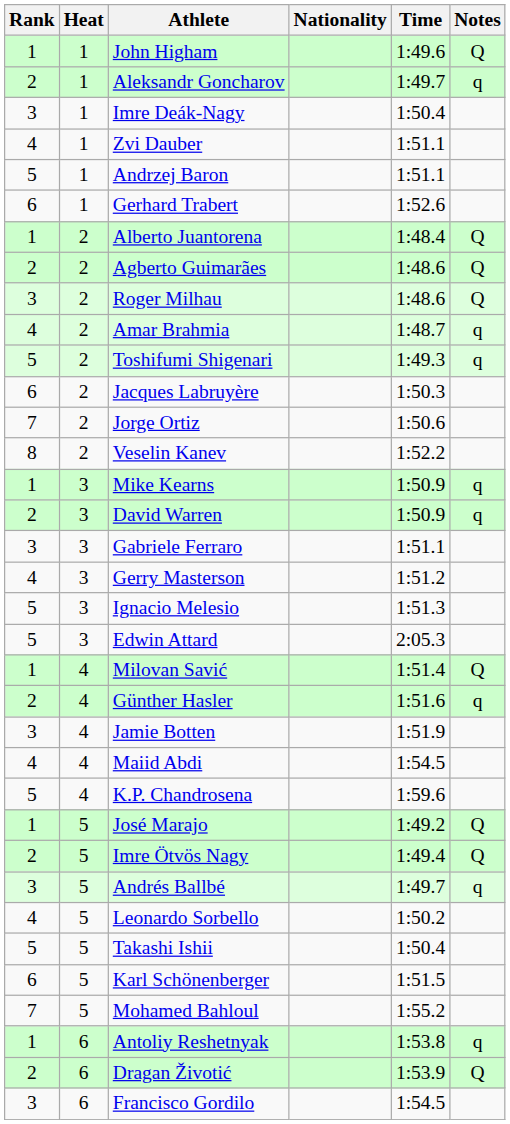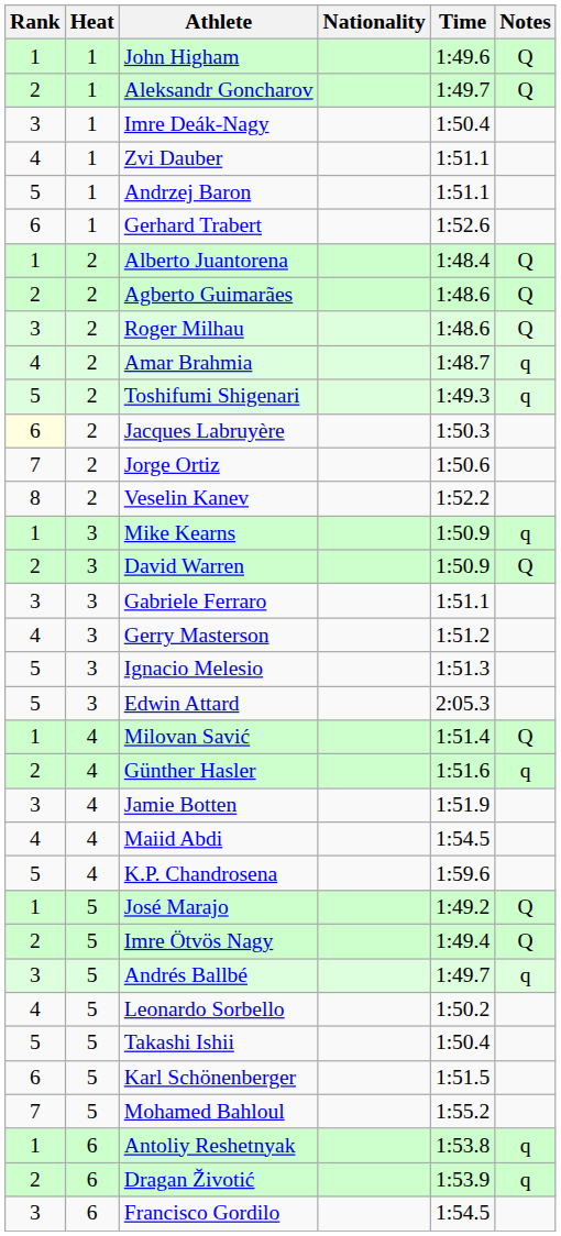 <table class="wikitable sortable" style="text-align:center">
 <tr>
 <th>Rank</th>
 <th>Heat</th>
 <th>Athlete</th>
 <th>Nationality</th>
 <th>Time</th>
 <th>Notes</th>
 </tr>
 <tr bgcolor=ccffcc>
 <td>1</td>
 <td>1</td>
 <td align=left><a href='#'>John Higham</a></td>
 <td align=left></td>
 <td>1:49.6</td>
 <td>Q</td>
 </tr>
 <tr bgcolor=ccffcc>
 <td>2</td>
 <td>1</td>
 <td align=left><a href='#'>Aleksandr Goncharov</a></td>
 <td align=left></td>
 <td>1:49.7</td>
-<td>q</td>
+<td>Q</td>
 </tr>
 <tr>
 <td>3</td>
 <td>1</td>
 <td align=left><a href='#'>Imre Deák-Nagy</a></td>
 <td align=left></td>
 <td>1:50.4</td>
 <td></td>
 </tr>
 <tr>
 <td>4</td>
 <td>1</td>
 <td align=left><a href='#'>Zvi Dauber</a></td>
 <td align=left></td>
 <td>1:51.1</td>
 <td></td>
 </tr>
 <tr>
 <td>5</td>
 <td>1</td>
 <td align=left><a href='#'>Andrzej Baron</a></td>
 <td align=left></td>
 <td>1:51.1</td>
 <td></td>
 </tr>
 <tr>
 <td>6</td>
 <td>1</td>
 <td align=left><a href='#'>Gerhard Trabert</a></td>
 <td align=left></td>
 <td>1:52.6</td>
 <td></td>
 </tr>
 <tr bgcolor=ccffcc>
 <td>1</td>
 <td>2</td>
 <td align=left><a href='#'>Alberto Juantorena</a></td>
 <td align=left></td>
 <td>1:48.4</td>
 <td>Q</td>
 </tr>
 <tr bgcolor=ccffcc>
 <td>2</td>
 <td>2</td>
 <td align=left><a href='#'>Agberto Guimarães</a></td>
 <td align=left></td>
 <td>1:48.6</td>
 <td>Q</td>
 </tr>
 <tr bgcolor=ddffdd>
 <td>3</td>
 <td>2</td>
 <td align=left><a href='#'>Roger Milhau</a></td>
 <td align=left></td>
 <td>1:48.6</td>
 <td>Q</td>
 </tr>
 <tr bgcolor=ddffdd>
 <td>4</td>
 <td>2</td>
 <td align=left><a href='#'>Amar Brahmia</a></td>
 <td align=left></td>
 <td>1:48.7</td>
 <td>q</td>
 </tr>
 <tr bgcolor=ddffdd>
 <td>5</td>
 <td>2</td>
 <td align=left><a href='#'>Toshifumi Shigenari</a></td>
 <td align=left></td>
 <td>1:49.3</td>
 <td>q</td>
 </tr>
 <tr>
-<td>6</td>
+<td style="background: lightyellow;">6</td>
 <td>2</td>
 <td align=left><a href='#'>Jacques Labruyère</a></td>
 <td align=left></td>
 <td>1:50.3</td>
 <td></td>
 </tr>
 <tr>
 <td>7</td>
 <td>2</td>
 <td align=left><a href='#'>Jorge Ortiz</a></td>
 <td align=left></td>
 <td>1:50.6</td>
 <td></td>
 </tr>
 <tr>
 <td>8</td>
 <td>2</td>
 <td align=left><a href='#'>Veselin Kanev</a></td>
 <td align=left></td>
 <td>1:52.2</td>
 <td></td>
 </tr>
 <tr bgcolor=ccffcc>
 <td>1</td>
 <td>3</td>
 <td align=left><a href='#'>Mike Kearns</a></td>
 <td align=left></td>
 <td>1:50.9</td>
 <td>q</td>
 </tr>
 <tr bgcolor=ccffcc>
 <td>2</td>
 <td>3</td>
 <td align=left><a href='#'>David Warren</a></td>
 <td align=left></td>
 <td>1:50.9</td>
-<td>q</td>
+<td>Q</td>
 </tr>
 <tr>
 <td>3</td>
 <td>3</td>
 <td align=left><a href='#'>Gabriele Ferraro</a></td>
 <td align=left></td>
 <td>1:51.1</td>
 <td></td>
 </tr>
 <tr>
 <td>4</td>
 <td>3</td>
 <td align=left><a href='#'>Gerry Masterson</a></td>
 <td align=left></td>
 <td>1:51.2</td>
 <td></td>
 </tr>
 <tr>
 <td>5</td>
 <td>3</td>
 <td align=left><a href='#'>Ignacio Melesio</a></td>
 <td align=left></td>
 <td>1:51.3</td>
 <td></td>
 </tr>
 <tr>
 <td>5</td>
 <td>3</td>
 <td align=left><a href='#'>Edwin Attard</a></td>
 <td align=left></td>
 <td>2:05.3</td>
 <td></td>
 </tr>
 <tr bgcolor=ccffcc>
 <td>1</td>
 <td>4</td>
 <td align=left><a href='#'>Milovan Savić</a></td>
 <td align=left></td>
 <td>1:51.4</td>
 <td>Q</td>
 </tr>
 <tr bgcolor=ccffcc>
 <td>2</td>
 <td>4</td>
 <td align=left><a href='#'>Günther Hasler</a></td>
 <td align=left></td>
 <td>1:51.6</td>
 <td>q</td>
 </tr>
 <tr>
 <td>3</td>
 <td>4</td>
 <td align=left><a href='#'>Jamie Botten</a></td>
 <td align=left></td>
 <td>1:51.9</td>
 <td></td>
 </tr>
 <tr>
 <td>4</td>
 <td>4</td>
 <td align=left><a href='#'>Maiid Abdi</a></td>
 <td align=left></td>
 <td>1:54.5</td>
 <td></td>
 </tr>
 <tr>
 <td>5</td>
 <td>4</td>
 <td align=left><a href='#'>K.P. Chandrosena</a></td>
 <td align=left></td>
 <td>1:59.6</td>
 <td></td>
 </tr>
 <tr bgcolor=ccffcc>
 <td>1</td>
 <td>5</td>
 <td align=left><a href='#'>José Marajo</a></td>
 <td align=left></td>
 <td>1:49.2</td>
 <td>Q</td>
 </tr>
 <tr bgcolor=ccffcc>
 <td>2</td>
 <td>5</td>
 <td align=left><a href='#'>Imre Ötvös Nagy</a></td>
 <td align=left></td>
 <td>1:49.4</td>
 <td>Q</td>
 </tr>
 <tr bgcolor=ddffdd>
 <td>3</td>
 <td>5</td>
 <td align=left><a href='#'>Andrés Ballbé</a></td>
 <td align=left></td>
 <td>1:49.7</td>
 <td>q</td>
 </tr>
 <tr>
 <td>4</td>
 <td>5</td>
 <td align=left><a href='#'>Leonardo Sorbello</a></td>
 <td align=left></td>
 <td>1:50.2</td>
 <td></td>
 </tr>
 <tr>
 <td>5</td>
 <td>5</td>
 <td align=left><a href='#'>Takashi Ishii</a></td>
 <td align=left></td>
 <td>1:50.4</td>
 <td></td>
 </tr>
 <tr>
 <td>6</td>
 <td>5</td>
 <td align=left><a href='#'>Karl Schönenberger</a></td>
 <td align=left></td>
 <td>1:51.5</td>
 <td></td>
 </tr>
 <tr>
 <td>7</td>
 <td>5</td>
 <td align=left><a href='#'>Mohamed Bahloul</a></td>
 <td align=left></td>
 <td>1:55.2</td>
 <td></td>
 </tr>
 <tr bgcolor=ccffcc>
 <td>1</td>
 <td>6</td>
 <td align=left><a href='#'>Antoliy Reshetnyak</a></td>
 <td align=left></td>
 <td>1:53.8</td>
 <td>q</td>
 </tr>
 <tr bgcolor=ccffcc>
 <td>2</td>
 <td>6</td>
 <td align=left><a href='#'>Dragan Životić</a></td>
 <td align=left></td>
 <td>1:53.9</td>
-<td>Q</td>
+<td>q</td>
 </tr>
 <tr>
 <td>3</td>
 <td>6</td>
 <td align=left><a href='#'>Francisco Gordilo</a></td>
 <td align=left></td>
 <td>1:54.5</td>
 <td></td>
 </tr>
 </table>
